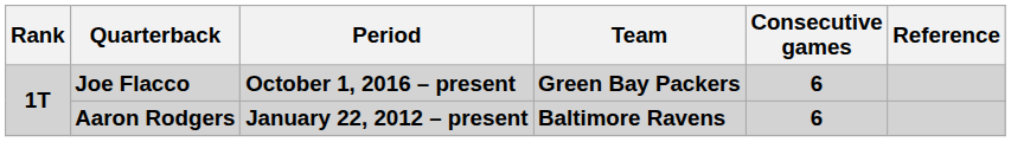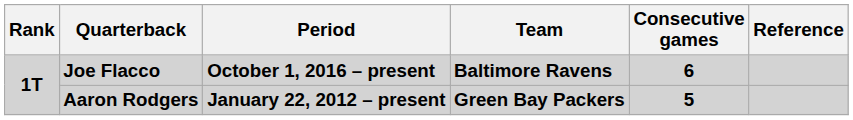 <table class="wikitable">
 <tr>
 <th>Rank</th>
 <th>Quarterback</th>
 <th>Period</th>
 <th>Team</th>
 <th>Consecutive<br>games</th>
 <th>Reference</th>
 </tr>
 <tr bgcolor="lightgray" style="font-weight:bold">
 <td style="text-align:center;" rowspan="2">1T</td>
 <td>Joe Flacco</td>
 <td>October 1, 2016 – present</td>
-<td>Green Bay Packers</td>
+<td>Baltimore Ravens</td>
 <td style="text-align:center;">6</td>
 <td style="text-align:center;"></td>
 </tr>
 <tr bgcolor="lightgray" style="font-weight:bold">
 <td>Aaron Rodgers</td>
 <td>January 22, 2012 – present</td>
-<td>Baltimore Ravens</td>
-<td style="text-align:center;">6</td>
+<td>Green Bay Packers</td>
+<td style="text-align:center;">5</td>
 <td style="text-align:center;"></td>
 </tr>
 </table>
